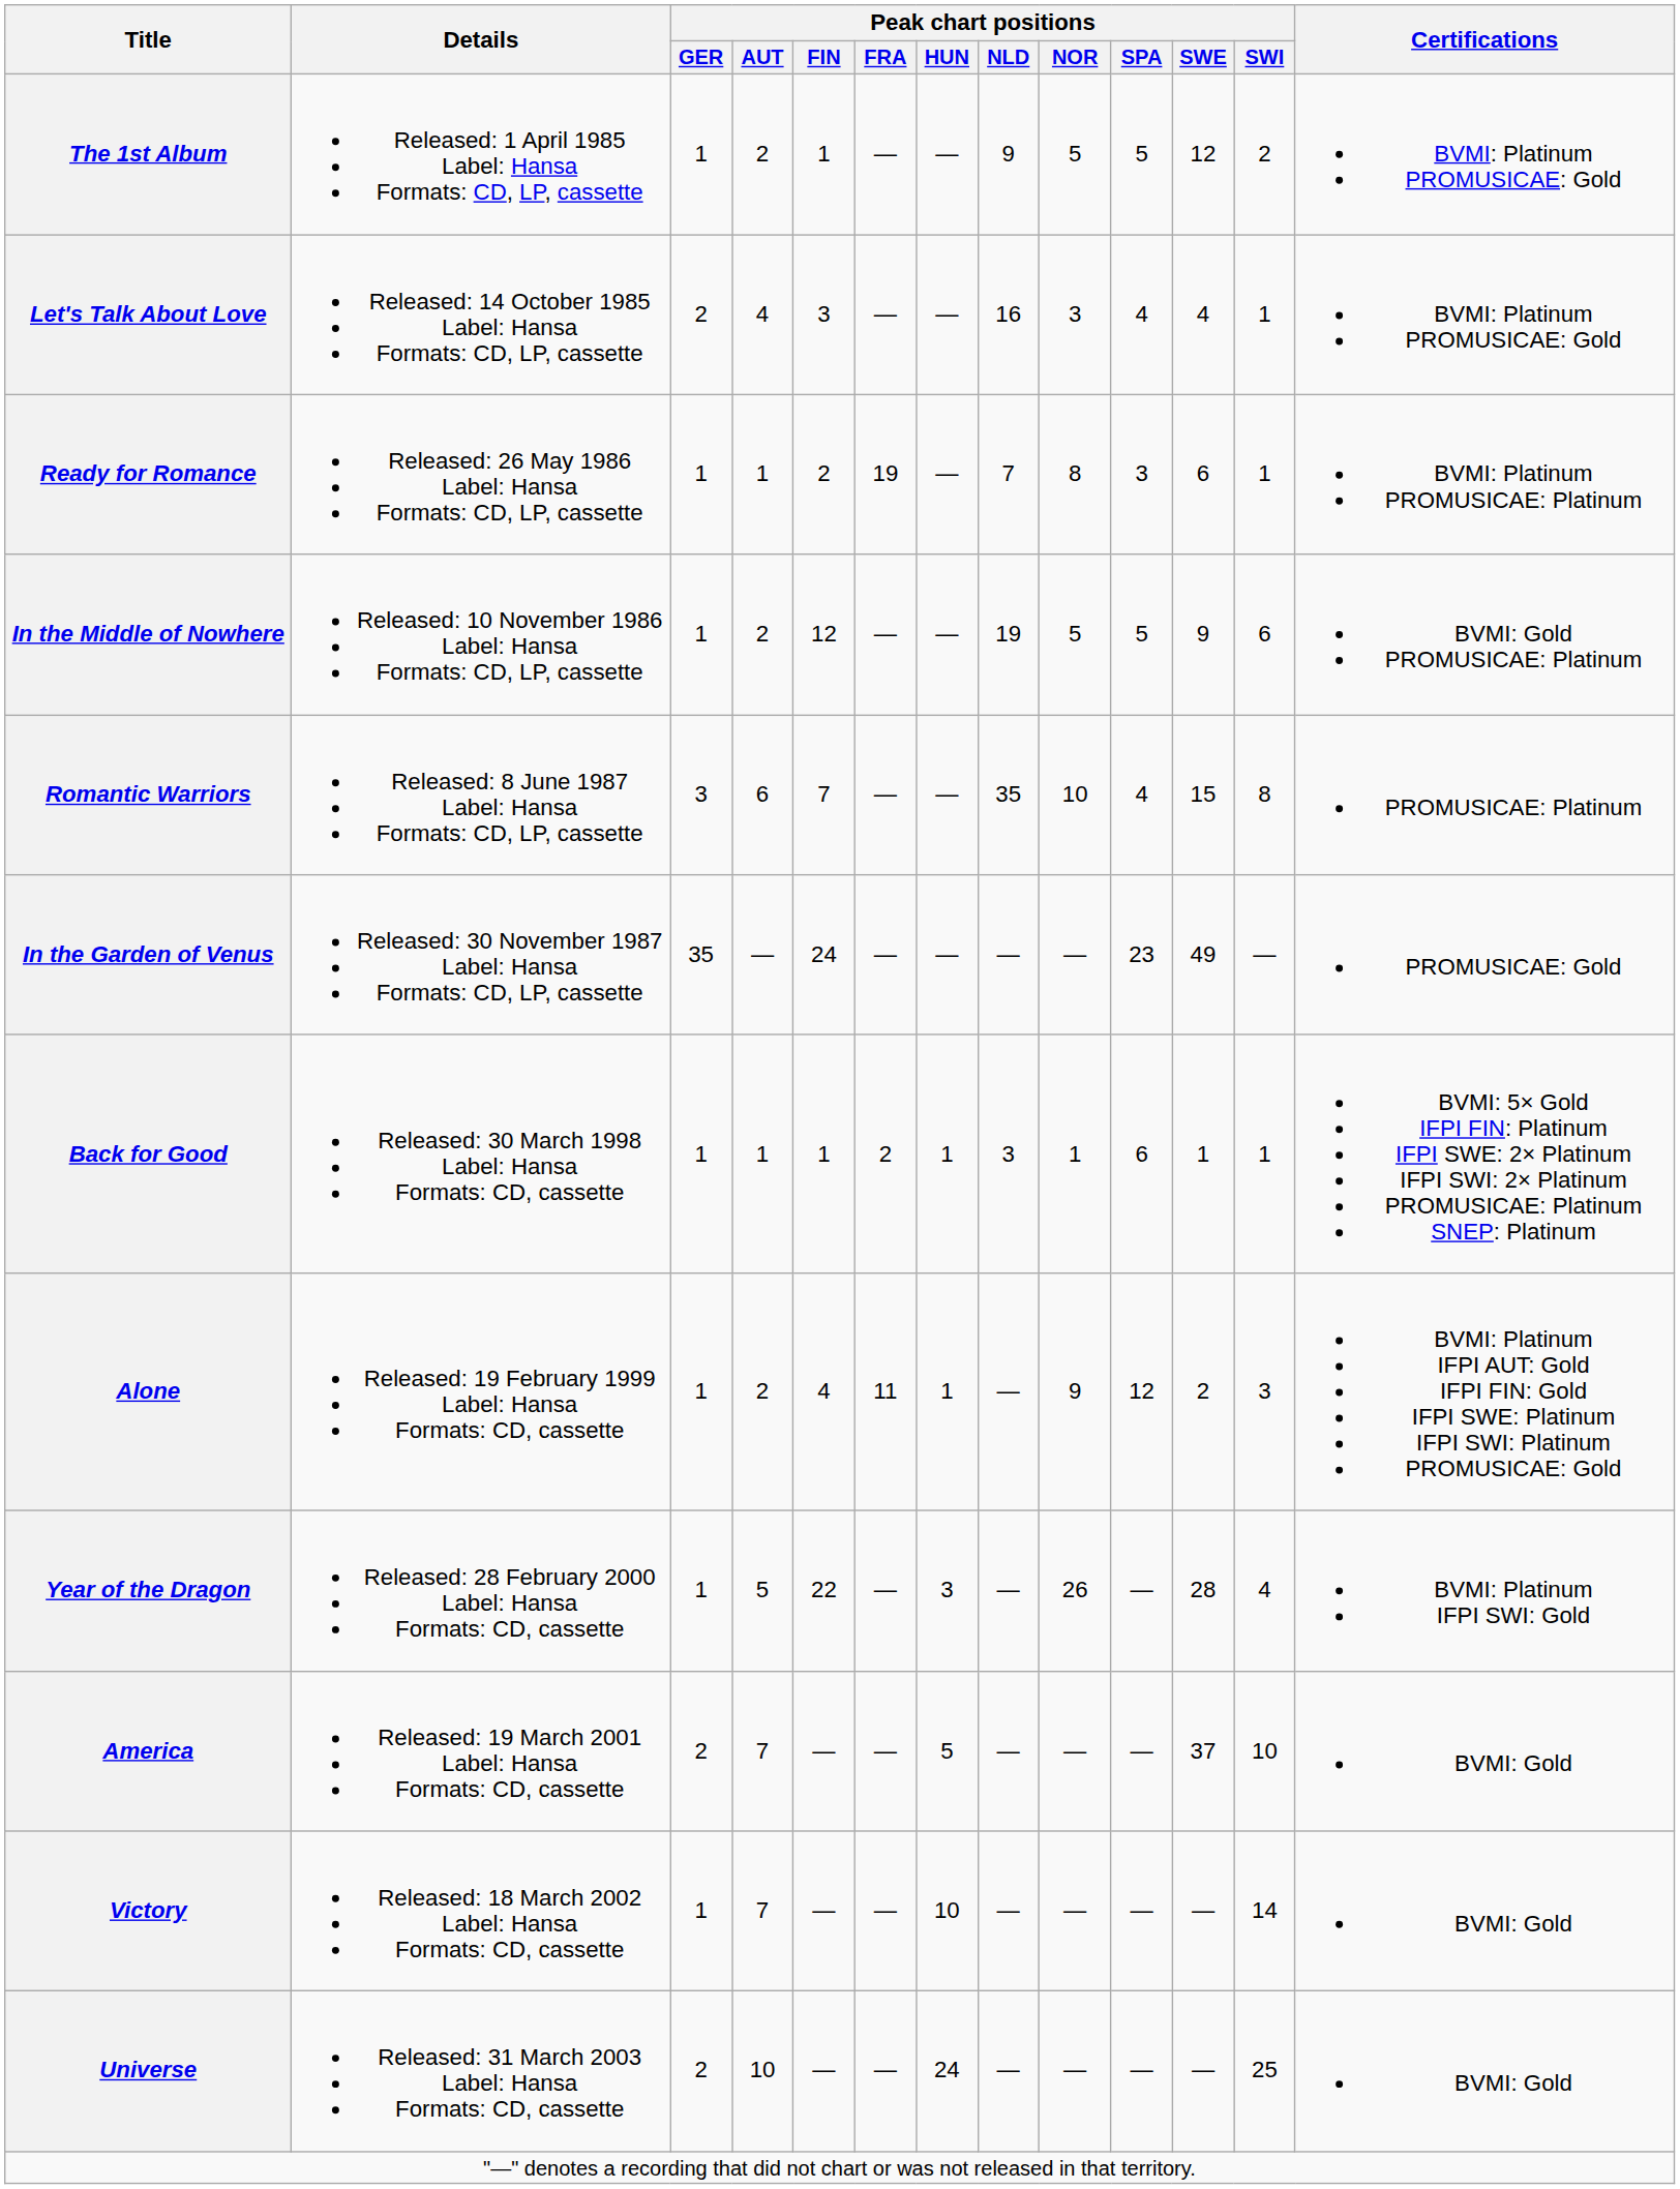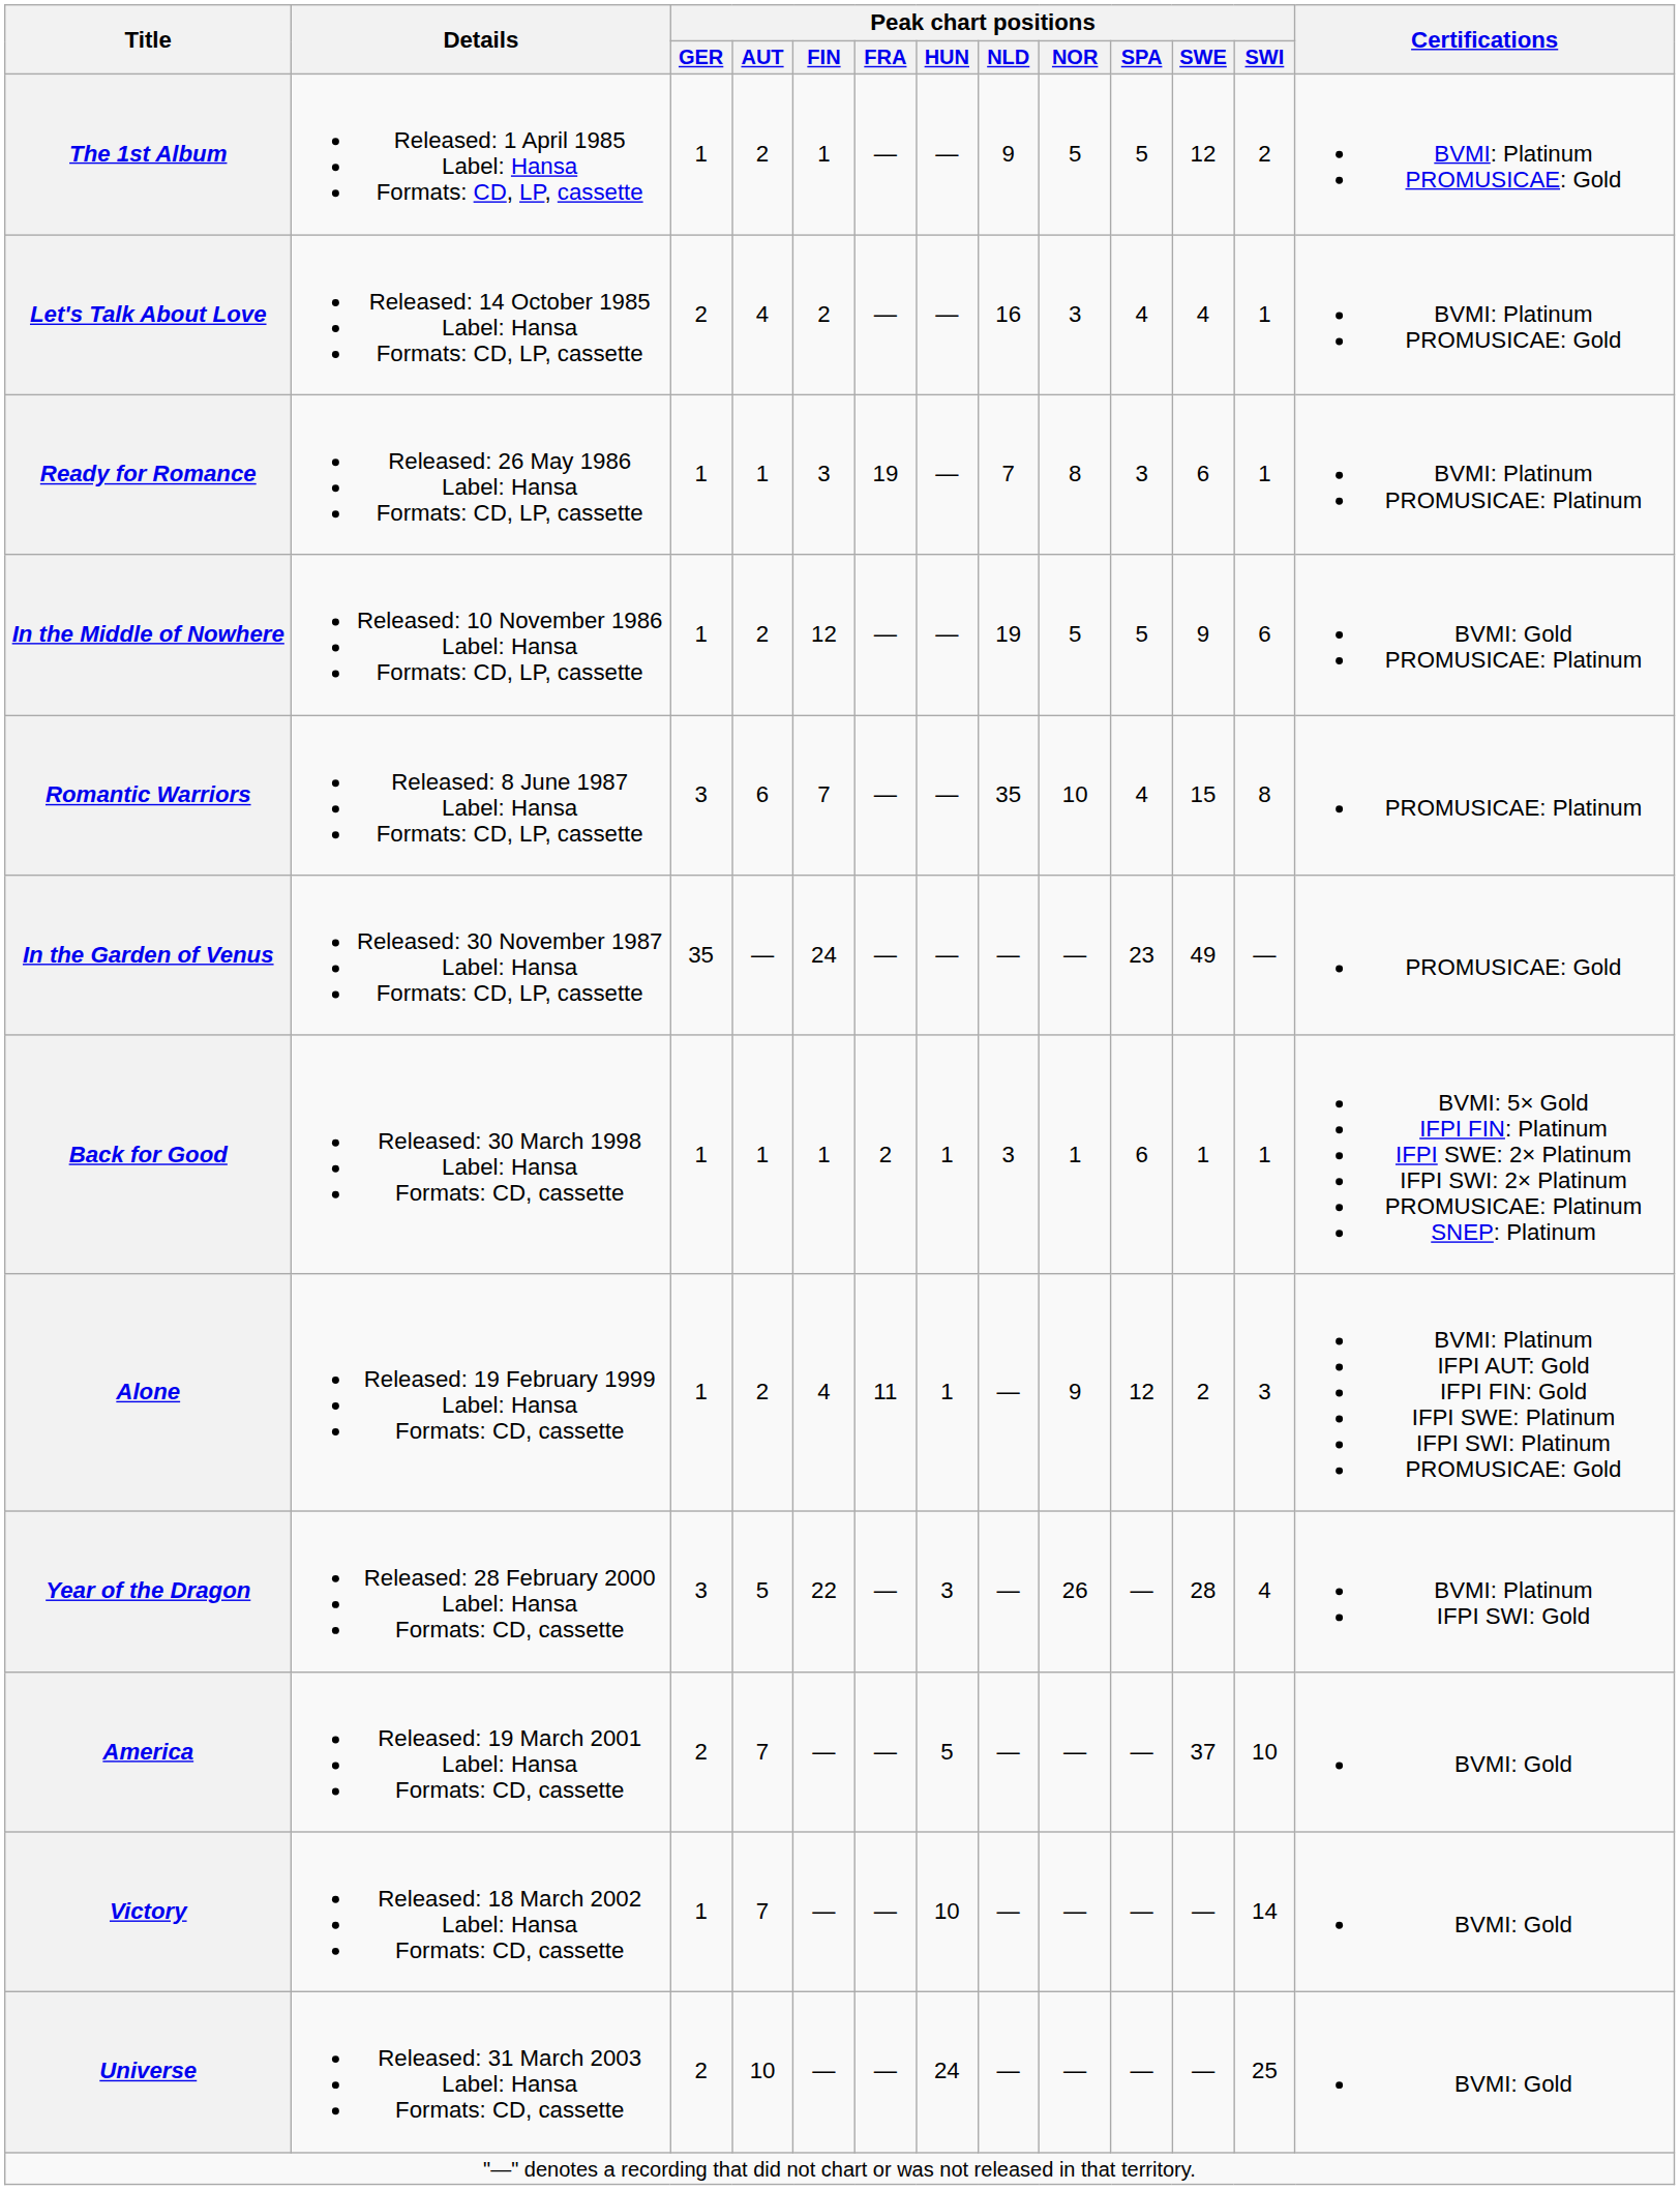 <table class="wikitable plainrowheaders" style="text-align:center;">
 <tr>
 <th scope="col" rowspan="2" style="width:12em;">Title</th>
 <th scope="col" rowspan="2" style="width:16em;">Details</th>
 <th scope="col" colspan="10">Peak chart positions</th>
 <th scope="col" rowspan="2" style="width:16em;"><a href='#'>Certifications</a></th>
 </tr>
 <tr>
 <th scope="col" style="width:2.5em;font-size:90%;"><a href='#'>GER</a><br></th>
 <th scope="col" style="width:2.5em;font-size:90%;"><a href='#'>AUT</a><br></th>
 <th scope="col" style="width:2.5em;font-size:90%;"><a href='#'>FIN</a><br></th>
 <th scope="col" style="width:2.5em;font-size:90%;"><a href='#'>FRA</a><br></th>
 <th scope="col" style="width:2.5em;font-size:90%;"><a href='#'>HUN</a><br></th>
 <th scope="col" style="width:2.5em;font-size:90%;"><a href='#'>NLD</a><br></th>
 <th scope="col" style="width:3em;font-size:90%;"><a href='#'>NOR</a><br></th>
 <th scope="col" style="width:2.5em;font-size:90%;"><a href='#'>SPA</a><br></th>
 <th scope="col" style="width:2.5em;font-size:90%;"><a href='#'>SWE</a><br></th>
 <th scope="col" style="width:2.5em;font-size:90%;"><a href='#'>SWI</a><br></th>
 </tr>
 <tr>
 <th scope="row"><em><a href='#'>The 1st Album</a></em></th>
 <td><br><ul><li>Released: 1 April 1985</li><li>Label: <a href='#'>Hansa</a></li><li>Formats: <a href='#'>CD</a>, <a href='#'>LP</a>, <a href='#'>cassette</a></li></ul></td>
 <td>1</td>
 <td>2</td>
 <td>1</td>
 <td>—</td>
 <td>—</td>
 <td>9</td>
 <td>5</td>
 <td>5</td>
 <td>12</td>
 <td>2</td>
 <td><br><ul><li><a href='#'>BVMI</a>: Platinum</li><li><a href='#'>PROMUSICAE</a>: Gold</li></ul></td>
 </tr>
 <tr>
 <th scope="row"><em><a href='#'>Let's Talk About Love</a></em></th>
 <td><br><ul><li>Released: 14 October 1985</li><li>Label: Hansa</li><li>Formats: CD, LP, cassette</li></ul></td>
 <td>2</td>
 <td>4</td>
-<td>3</td>
+<td>2</td>
 <td>—</td>
 <td>—</td>
 <td>16</td>
 <td>3</td>
 <td>4</td>
 <td>4</td>
 <td>1</td>
 <td><br><ul><li>BVMI: Platinum</li><li>PROMUSICAE: Gold</li></ul></td>
 </tr>
 <tr>
 <th scope="row"><em><a href='#'>Ready for Romance</a></em></th>
 <td><br><ul><li>Released: 26 May 1986</li><li>Label: Hansa</li><li>Formats: CD, LP, cassette</li></ul></td>
 <td>1</td>
 <td>1</td>
-<td>2</td>
+<td>3</td>
 <td>19</td>
 <td>—</td>
 <td>7</td>
 <td>8</td>
 <td>3</td>
 <td>6</td>
 <td>1</td>
 <td><br><ul><li>BVMI: Platinum</li><li>PROMUSICAE: Platinum</li></ul></td>
 </tr>
 <tr>
 <th scope="row"><em><a href='#'>In the Middle of Nowhere</a></em></th>
 <td><br><ul><li>Released: 10 November 1986</li><li>Label: Hansa</li><li>Formats: CD, LP, cassette</li></ul></td>
 <td>1</td>
 <td>2</td>
 <td>12</td>
 <td>—</td>
 <td>—</td>
 <td>19</td>
 <td>5</td>
 <td>5</td>
 <td>9</td>
 <td>6</td>
 <td><br><ul><li>BVMI: Gold</li><li>PROMUSICAE: Platinum</li></ul></td>
 </tr>
 <tr>
 <th scope="row"><em><a href='#'>Romantic Warriors</a></em></th>
 <td><br><ul><li>Released: 8 June 1987</li><li>Label: Hansa</li><li>Formats: CD, LP, cassette</li></ul></td>
 <td>3</td>
 <td>6</td>
 <td>7</td>
 <td>—</td>
 <td>—</td>
 <td>35</td>
 <td>10</td>
 <td>4</td>
 <td>15</td>
 <td>8</td>
 <td><br><ul><li>PROMUSICAE: Platinum</li></ul></td>
 </tr>
 <tr>
 <th scope="row"><em><a href='#'>In the Garden of Venus</a></em></th>
 <td><br><ul><li>Released: 30 November 1987</li><li>Label: Hansa</li><li>Formats: CD, LP, cassette</li></ul></td>
 <td>35</td>
 <td>—</td>
 <td>24</td>
 <td>—</td>
 <td>—</td>
 <td>—</td>
 <td>—</td>
 <td>23</td>
 <td>49</td>
 <td>—</td>
 <td><br><ul><li>PROMUSICAE: Gold</li></ul></td>
 </tr>
 <tr>
 <th scope="row"><em><a href='#'>Back for Good</a></em></th>
 <td><br><ul><li>Released: 30 March 1998</li><li>Label: Hansa</li><li>Formats: CD, cassette</li></ul></td>
 <td>1</td>
 <td>1</td>
 <td>1</td>
 <td>2</td>
 <td>1</td>
 <td>3</td>
 <td>1</td>
 <td>6</td>
 <td>1</td>
 <td>1</td>
 <td><br><ul><li>BVMI: 5× Gold</li><li><a href='#'>IFPI FIN</a>: Platinum</li><li><a href='#'>IFPI</a> SWE: 2× Platinum</li><li>IFPI SWI: 2× Platinum</li><li>PROMUSICAE: Platinum</li><li><a href='#'>SNEP</a>: Platinum</li></ul></td>
 </tr>
 <tr>
 <th scope="row"><em><a href='#'>Alone</a></em></th>
 <td><br><ul><li>Released: 19 February 1999</li><li>Label: Hansa</li><li>Formats: CD, cassette</li></ul></td>
 <td>1</td>
 <td>2</td>
 <td>4</td>
 <td>11</td>
 <td>1</td>
 <td>—</td>
 <td>9</td>
 <td>12</td>
 <td>2</td>
 <td>3</td>
 <td><br><ul><li>BVMI: Platinum</li><li>IFPI AUT: Gold</li><li>IFPI FIN: Gold</li><li>IFPI SWE: Platinum</li><li>IFPI SWI: Platinum</li><li>PROMUSICAE: Gold</li></ul></td>
 </tr>
 <tr>
 <th scope="row"><em><a href='#'>Year of the Dragon</a></em></th>
 <td><br><ul><li>Released: 28 February 2000</li><li>Label: Hansa</li><li>Formats: CD, cassette</li></ul></td>
-<td>1</td>
+<td>3</td>
 <td>5</td>
 <td>22</td>
 <td>—</td>
 <td>3</td>
 <td>—</td>
 <td>26</td>
 <td>—</td>
 <td>28</td>
 <td>4</td>
 <td><br><ul><li>BVMI: Platinum</li><li>IFPI SWI: Gold</li></ul></td>
 </tr>
 <tr>
 <th scope="row"><em><a href='#'>America</a></em></th>
 <td><br><ul><li>Released: 19 March 2001</li><li>Label: Hansa</li><li>Formats: CD, cassette</li></ul></td>
 <td>2</td>
 <td>7</td>
 <td>—</td>
 <td>—</td>
 <td>5</td>
 <td>—</td>
 <td>—</td>
 <td>—</td>
 <td>37</td>
 <td>10</td>
 <td><br><ul><li>BVMI: Gold</li></ul></td>
 </tr>
 <tr>
 <th scope="row"><em><a href='#'>Victory</a></em></th>
 <td><br><ul><li>Released: 18 March 2002</li><li>Label: Hansa</li><li>Formats: CD, cassette</li></ul></td>
 <td>1</td>
 <td>7</td>
 <td>—</td>
 <td>—</td>
 <td>10</td>
 <td>—</td>
 <td>—</td>
 <td>—</td>
 <td>—</td>
 <td>14</td>
 <td><br><ul><li>BVMI: Gold</li></ul></td>
 </tr>
 <tr>
 <th scope="row"><em><a href='#'>Universe</a></em></th>
 <td><br><ul><li>Released: 31 March 2003</li><li>Label: Hansa</li><li>Formats: CD, cassette</li></ul></td>
 <td>2</td>
 <td>10</td>
 <td>—</td>
 <td>—</td>
 <td>24</td>
 <td>—</td>
 <td>—</td>
 <td>—</td>
 <td>—</td>
 <td>25</td>
 <td><br><ul><li>BVMI: Gold</li></ul></td>
 </tr>
 <tr>
 <td colspan="15" style="font-size:90%">"—" denotes a recording that did not chart or was not released in that territory.</td>
 </tr>
 </table>
